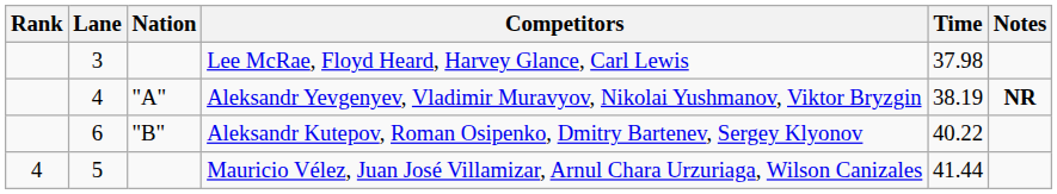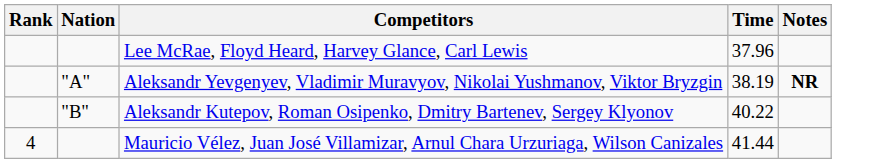 <table class="wikitable sortable" style="text-align:center; font-size:95%">
 <tr>
 <th>Rank</th>
-<th>Lane</th>
 <th>Nation</th>
 <th>Competitors</th>
 <th>Time</th>
 <th>Notes</th>
 </tr>
 <tr>
 <td></td>
-<td>3</td>
 <td align=left></td>
 <td align=left><a href='#'>Lee McRae</a>, <a href='#'>Floyd Heard</a>, <a href='#'>Harvey Glance</a>, <a href='#'>Carl Lewis</a></td>
-<td>37.98</td>
+<td>37.96</td>
 <td></td>
 </tr>
 <tr>
 <td></td>
-<td>4</td>
 <td align=left> "A"</td>
 <td align=left><a href='#'>Aleksandr Yevgenyev</a>, <a href='#'>Vladimir Muravyov</a>, <a href='#'>Nikolai Yushmanov</a>, <a href='#'>Viktor Bryzgin</a></td>
 <td>38.19</td>
 <td><strong>NR</strong></td>
 </tr>
 <tr>
 <td></td>
-<td>6</td>
 <td align=left> "B"</td>
 <td align=left><a href='#'>Aleksandr Kutepov</a>, <a href='#'>Roman Osipenko</a>, <a href='#'>Dmitry Bartenev</a>, <a href='#'>Sergey Klyonov</a></td>
 <td>40.22</td>
 <td></td>
 </tr>
 <tr>
 <td>4</td>
-<td>5</td>
 <td align=left></td>
 <td align=left><a href='#'>Mauricio Vélez</a>, <a href='#'>Juan José Villamizar</a>, <a href='#'>Arnul Chara Urzuriaga</a>, <a href='#'>Wilson Canizales</a></td>
 <td>41.44</td>
 <td></td>
 </tr>
 </table>
